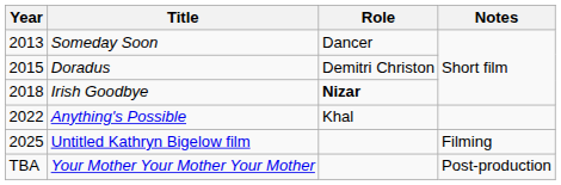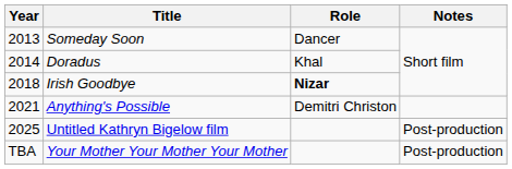 <table class="wikitable sortable">
 <tr>
 <th>Year</th>
 <th>Title</th>
 <th>Role</th>
 <th class="unsortable">Notes</th>
 </tr>
 <tr>
 <td>2013</td>
 <td><em>Someday Soon</em></td>
 <td>Dancer</td>
 <td rowspan="3">Short film</td>
 </tr>
 <tr>
-<td>2015</td>
+<td>2014</td>
 <td><em>Doradus</em></td>
-<td>Demitri Christon</td>
+<td>Khal</td>
 </tr>
 <tr>
 <td>2018</td>
 <td><em>Irish Goodbye</em></td>
 <td><strong>Nizar</strong></td>
 </tr>
 <tr>
-<td>2022</td>
+<td>2021</td>
 <td><em><a href='#'>Anything's Possible</a></em></td>
-<td>Khal</td>
+<td>Demitri Christon</td>
 <td></td>
 </tr>
 <tr>
 <td>2025</td>
 <td><a href='#'>Untitled Kathryn Bigelow film</a></td>
 <td></td>
-<td>Filming</td>
+<td>Post-production</td>
 </tr>
 <tr>
 <td>TBA</td>
 <td><em><a href='#'>Your Mother Your Mother Your Mother</a></em></td>
 <td></td>
 <td>Post-production</td>
 </tr>
 </table>
